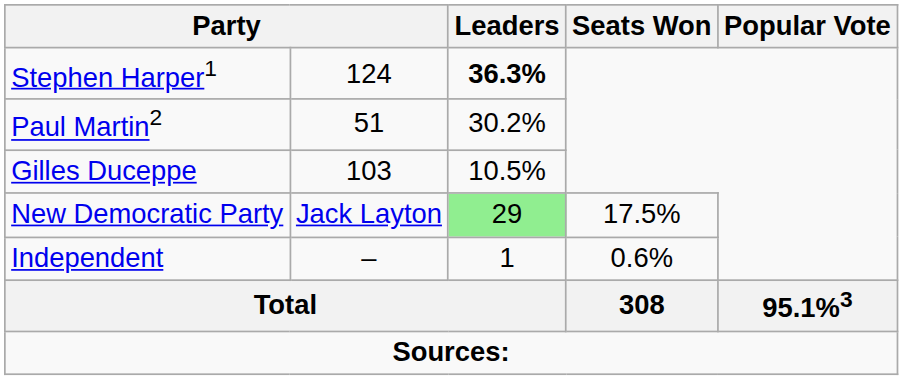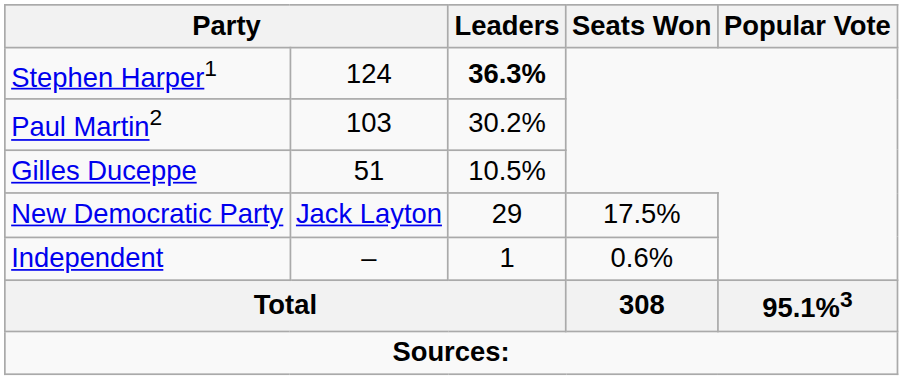 <table class="wikitable">
 <tr>
 <th colspan="2">Party</th>
 <th>Leaders</th>
 <th>Seats Won</th>
 <th>Popular Vote</th>
 </tr>
 <tr>
 <td><a href='#'>Stephen Harper</a><sup>1</sup></td>
 <td align=center>124</td>
 <td align=center><strong>36.3%</strong></td>
 </tr>
 <tr>
 <td><a href='#'>Paul Martin</a><sup>2</sup></td>
-<td align=center>51</td>
+<td align=center>103</td>
 <td align=center>30.2%</td>
 </tr>
 <tr>
 <td><a href='#'>Gilles Duceppe</a></td>
-<td align=center>103</td>
+<td align=center>51</td>
 <td align=center>10.5%</td>
 </tr>
 <tr>
 <td><a href='#'>New Democratic Party</a></td>
 <td><a href='#'>Jack Layton</a></td>
-<td align=center style="background: lightgreen;">29</td>
+<td align=center>29</td>
 <td align=center>17.5%</td>
 </tr>
 <tr>
 <td><a href='#'>Independent</a></td>
 <td align=center>–</td>
 <td align=center>1</td>
 <td align=center>0.6%</td>
 </tr>
 <tr>
 <th colspan=3>Total</th>
 <th>308</th>
 <th>95.1%<sup>3</sup></th>
 </tr>
 <tr>
 <td align="center" colspan=5><strong>Sources:</strong> </td>
 </tr>
 </table>
